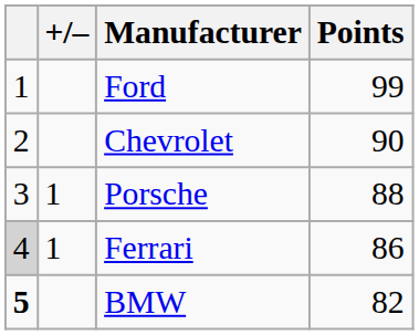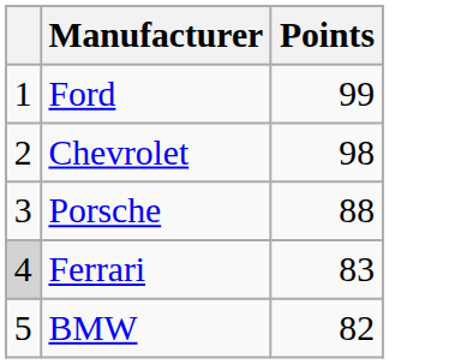 <table class="wikitable" style="font-size: 95%;">
 <tr>
 <th scope="col"></th>
-<th scope="col">+/–</th>
 <th scope="col">Manufacturer</th>
 <th scope="col">Points</th>
 </tr>
 <tr>
 <td align=center>1</td>
-<td align="left"></td>
 <td> <a href='#'>Ford</a></td>
 <td align=right>99</td>
 </tr>
 <tr>
 <td align=center>2</td>
-<td align="left"></td>
 <td> <a href='#'>Chevrolet</a></td>
-<td align=right>90</td>
+<td align=right>98</td>
 </tr>
 <tr>
 <td align=center>3</td>
-<td align="left"> 1</td>
 <td> <a href='#'>Porsche</a></td>
 <td align=right>88</td>
 </tr>
 <tr>
 <td align=center style="background: lightgrey;">4</td>
-<td align="left"> 1</td>
 <td> <a href='#'>Ferrari</a></td>
-<td align=right>86</td>
+<td align=right>83</td>
 </tr>
 <tr>
-<td align=center><strong>5</strong></td>
-<td align="left"></td>
+<td align=center>5</td>
 <td> <a href='#'>BMW</a></td>
 <td align=right>82</td>
 </tr>
 </table>
